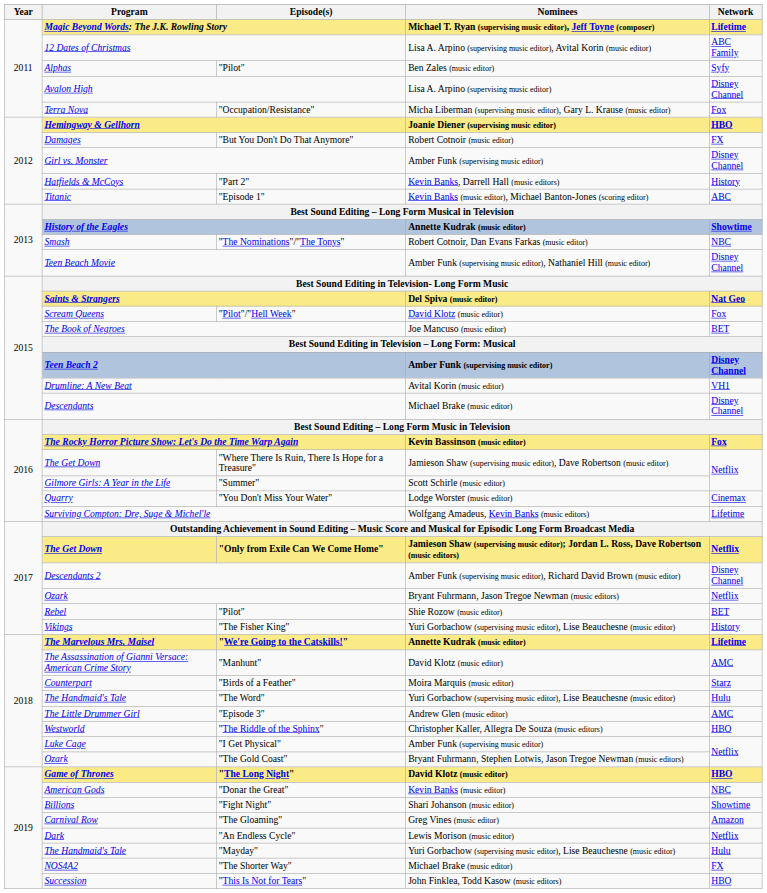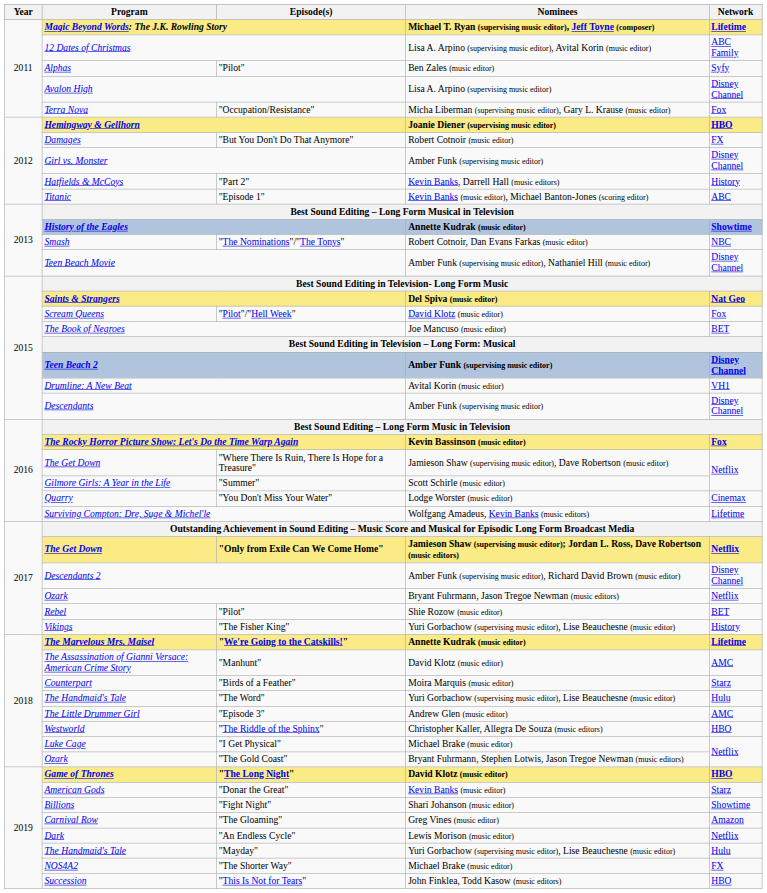 <table class="wikitable" style="width:100%">
 <tr bgcolor="#bebebe">
 <th width="5%">Year</th>
 <th width="23%">Program</th>
 <th width="25%">Episode(s)</th>
 <th width="40%">Nominees</th>
 <th width="7%">Network</th>
 </tr>
 <tr>
 <td rowspan=5 style="text-align:center">2011<br></td>
 <td style="background:#FAEB86;" colspan="2"><strong><em><a href='#'>Magic Beyond Words</a>: The J.K. Rowling Story</em></strong></td>
 <td style="background:#FAEB86;"><strong>Michael T. Ryan <small>(supervising music editor)</small>, <a href='#'>Jeff Toyne</a> <small>(composer)</small></strong></td>
 <td style="background:#FAEB86;"><strong><a href='#'>Lifetime</a></strong></td>
 </tr>
 <tr>
 <td colspan="2"><em><a href='#'>12 Dates of Christmas</a></em></td>
 <td>Lisa A. Arpino <small>(supervising music editor)</small>, Avital Korin <small>(music editor)</small></td>
 <td><a href='#'>ABC Family</a></td>
 </tr>
 <tr>
 <td><em><a href='#'>Alphas</a></em></td>
 <td>"Pilot"</td>
 <td>Ben Zales <small>(music editor)</small></td>
 <td><a href='#'>Syfy</a></td>
 </tr>
 <tr>
 <td colspan="2"><em><a href='#'>Avalon High</a></em></td>
 <td>Lisa A. Arpino <small>(supervising music editor)</small></td>
 <td><a href='#'>Disney Channel</a></td>
 </tr>
 <tr>
 <td><em><a href='#'>Terra Nova</a></em></td>
 <td>"Occupation/Resistance"</td>
 <td>Micha Liberman <small>(supervising music editor)</small>, Gary L. Krause <small>(music editor)</small></td>
 <td><a href='#'>Fox</a></td>
 </tr>
 <tr>
 <td rowspan=5 style="text-align:center">2012<br></td>
 <td style="background:#FAEB86;" colspan="2"><strong><em><a href='#'>Hemingway & Gellhorn</a></em></strong></td>
 <td style="background:#FAEB86;"><strong>Joanie Diener <small>(supervising music editor)</small></strong></td>
 <td style="background:#FAEB86;"><strong><a href='#'>HBO</a></strong></td>
 </tr>
 <tr>
 <td><em><a href='#'>Damages</a></em></td>
 <td>"But You Don't Do That Anymore"</td>
 <td>Robert Cotnoir <small>(music editor)</small></td>
 <td><a href='#'>FX</a></td>
 </tr>
 <tr>
 <td colspan="2"><em><a href='#'>Girl vs. Monster</a></em></td>
 <td>Amber Funk <small>(supervising music editor)</small></td>
 <td><a href='#'>Disney Channel</a></td>
 </tr>
 <tr>
 <td><em><a href='#'>Hatfields & McCoys</a></em></td>
 <td>"Part 2"</td>
 <td><a href='#'>Kevin Banks</a>, Darrell Hall <small>(music editors)</small></td>
 <td><a href='#'>History</a></td>
 </tr>
 <tr>
 <td><em><a href='#'>Titanic</a></em></td>
 <td>"Episode 1"</td>
 <td><a href='#'>Kevin Banks</a> <small>(music editor)</small>, Michael Banton-Jones <small>(scoring editor)</small></td>
 <td><a href='#'>ABC</a></td>
 </tr>
 <tr>
 <td rowspan="4" style="text-align:center;">2013<br></td>
 <th colspan="4">Best Sound Editing – Long Form Musical in Television</th>
 </tr>
 <tr style="background:#B0C4DE;"|>
 <td colspan="2"><strong><em><a href='#'>History of the Eagles</a></em></strong></td>
 <td><strong>Annette Kudrak <small>(music editor)</small></strong></td>
 <td><strong><a href='#'>Showtime</a></strong></td>
 </tr>
 <tr>
 <td><em><a href='#'>Smash</a></em></td>
 <td>"<a href='#'>The Nominations</a>"/"<a href='#'>The Tonys</a>"</td>
 <td>Robert Cotnoir, Dan Evans Farkas <small>(music editor)</small></td>
 <td><a href='#'>NBC</a></td>
 </tr>
 <tr>
 <td colspan="2"><em><a href='#'>Teen Beach Movie</a></em></td>
 <td>Amber Funk <small>(supervising music editor)</small>, Nathaniel Hill <small>(music editor)</small></td>
 <td><a href='#'>Disney Channel</a></td>
 </tr>
 <tr>
 <td rowspan=8 style="text-align:center">2015<br></td>
 <th colspan="4">Best Sound Editing in Television- Long Form Music</th>
 </tr>
 <tr style="background:#FAEB86;"|>
 <td colspan="2"><strong><em><a href='#'>Saints & Strangers</a></em></strong></td>
 <td><strong>Del Spiva <small>(music editor)</small></strong></td>
 <td><strong><a href='#'>Nat Geo</a></strong></td>
 </tr>
 <tr>
 <td><em><a href='#'>Scream Queens</a></em></td>
 <td>"<a href='#'>Pilot</a>"/"<a href='#'>Hell Week</a>"</td>
 <td><a href='#'>David Klotz</a> <small>(music editor)</small></td>
 <td><a href='#'>Fox</a></td>
 </tr>
 <tr>
 <td colspan="2"><em><a href='#'>The Book of Negroes</a></em></td>
 <td>Joe Mancuso <small>(music editor)</small></td>
 <td><a href='#'>BET</a></td>
 </tr>
 <tr>
 <th colspan="4">Best Sound Editing in Television – Long Form: Musical</th>
 </tr>
 <tr style="background:#B0C4DE;"|>
 <td colspan="2"><strong><em><a href='#'>Teen Beach 2</a></em></strong></td>
 <td><strong>Amber Funk <small>(supervising music editor)</small></strong></td>
 <td><strong><a href='#'>Disney Channel</a></strong></td>
 </tr>
 <tr>
 <td colspan="2"><em><a href='#'>Drumline: A New Beat</a></em></td>
 <td>Avital Korin <small>(music editor)</small></td>
 <td><a href='#'>VH1</a></td>
 </tr>
 <tr>
 <td colspan="2"><em><a href='#'>Descendants</a></em></td>
-<td>Michael Brake <small>(music editor)</small></td>
+<td>Amber Funk <small>(supervising music editor)</small></td>
 <td><a href='#'>Disney Channel</a></td>
 </tr>
 <tr>
 <td rowspan=6 style="text-align:center">2016<br></td>
 <th colspan="4">Best Sound Editing – Long Form Music in Television</th>
 </tr>
 <tr style="background:#FAEB86;"|>
 <td colspan="2"><strong><em><a href='#'>The Rocky Horror Picture Show: Let's Do the Time Warp Again</a></em></strong></td>
 <td><strong>Kevin Bassinson <small>(music editor)</small></strong></td>
 <td><strong><a href='#'>Fox</a></strong></td>
 </tr>
 <tr>
 <td><em><a href='#'>The Get Down</a></em></td>
 <td>"Where There Is Ruin, There Is Hope for a Treasure"</td>
 <td>Jamieson Shaw <small>(supervising music editor)</small>, Dave Robertson <small>(music editor)</small></td>
 <td rowspan="2"><a href='#'>Netflix</a></td>
 </tr>
 <tr>
 <td><em><a href='#'>Gilmore Girls: A Year in the Life</a></em></td>
 <td>"Summer"</td>
 <td>Scott Schirle <small>(music editor)</small></td>
 </tr>
 <tr>
 <td><em><a href='#'>Quarry</a></em></td>
 <td>"You Don't Miss Your Water"</td>
 <td>Lodge Worster <small>(music editor)</small></td>
 <td><a href='#'>Cinemax</a></td>
 </tr>
 <tr>
 <td colspan="2"><em><a href='#'>Surviving Compton: Dre, Suge & Michel'le</a></em></td>
 <td>Wolfgang Amadeus, <a href='#'>Kevin Banks</a> <small>(music editors)</small></td>
 <td><a href='#'>Lifetime</a></td>
 </tr>
 <tr>
 <td rowspan=6 style="text-align:center">2017<br></td>
 <th colspan="4">Outstanding Achievement in Sound Editing – Music Score and Musical for Episodic Long Form Broadcast Media</th>
 </tr>
 <tr style="background:#FAEB86;"|>
 <td><strong><em><a href='#'>The Get Down</a></em></strong></td>
 <td><strong>"Only from Exile Can We Come Home"</strong></td>
 <td><strong>Jamieson Shaw <small>(supervising music editor)</small>; Jordan L. Ross, Dave Robertson <small>(music editors)</small></strong></td>
 <td><strong><a href='#'>Netflix</a></strong></td>
 </tr>
 <tr>
 <td colspan="2"><em><a href='#'>Descendants 2</a></em></td>
 <td>Amber Funk <small>(supervising music editor)</small>, Richard David Brown <small>(music editor)</small></td>
 <td><a href='#'>Disney Channel</a></td>
 </tr>
 <tr>
 <td colspan="2"><em><a href='#'>Ozark</a></em></td>
 <td>Bryant Fuhrmann, Jason Tregoe Newman <small>(music editors)</small></td>
 <td><a href='#'>Netflix</a></td>
 </tr>
 <tr>
 <td><em><a href='#'>Rebel</a></em></td>
 <td>"Pilot"</td>
 <td>Shie Rozow <small>(music editor)</small></td>
 <td><a href='#'>BET</a></td>
 </tr>
 <tr>
 <td><em><a href='#'>Vikings</a></em></td>
 <td>"The Fisher King"</td>
 <td>Yuri Gorbachow <small>(supervising music editor)</small>, Lise Beauchesne <small>(music editor)</small></td>
 <td><a href='#'>History</a></td>
 </tr>
 <tr>
 <td rowspan=8 style="text-align:center">2018<br></td>
 <td style="background:#FAEB86;"><strong><em><a href='#'>The Marvelous Mrs. Maisel</a></em></strong></td>
 <td style="background:#FAEB86;"><strong>"<a href='#'>We're Going to the Catskills!</a>"</strong></td>
 <td style="background:#FAEB86;"><strong>Annette Kudrak <small>(music editor)</small></strong></td>
 <td style="background:#FAEB86;"><strong><a href='#'>Lifetime</a></strong></td>
 </tr>
 <tr>
 <td><em><a href='#'>The Assassination of Gianni Versace: American Crime Story</a></em></td>
 <td>"Manhunt"</td>
 <td>David Klotz <small>(music editor)</small></td>
 <td><a href='#'>AMC</a></td>
 </tr>
 <tr>
 <td><em><a href='#'>Counterpart</a></em></td>
 <td>"Birds of a Feather"</td>
 <td>Moira Marquis <small>(music editor)</small></td>
 <td><a href='#'>Starz</a></td>
 </tr>
 <tr>
 <td><em><a href='#'>The Handmaid's Tale</a></em></td>
 <td>"The Word"</td>
 <td>Yuri Gorbachow <small>(supervising music editor)</small>, Lise Beauchesne <small>(music editor)</small></td>
 <td><a href='#'>Hulu</a></td>
 </tr>
 <tr>
 <td><em><a href='#'>The Little Drummer Girl</a></em></td>
 <td>"Episode 3"</td>
 <td>Andrew Glen <small>(music editor)</small></td>
 <td><a href='#'>AMC</a></td>
 </tr>
 <tr>
 <td><em><a href='#'>Westworld</a></em></td>
 <td>"<a href='#'>The Riddle of the Sphinx</a>"</td>
 <td>Christopher Kaller, Allegra De Souza <small>(music editors)</small></td>
 <td><a href='#'>HBO</a></td>
 </tr>
 <tr>
 <td><em><a href='#'>Luke Cage</a></em></td>
 <td>"I Get Physical"</td>
-<td>Amber Funk <small>(supervising music editor)</small></td>
+<td>Michael Brake <small>(music editor)</small></td>
 <td rowspan="2"><a href='#'>Netflix</a></td>
 </tr>
 <tr>
 <td><em><a href='#'>Ozark</a></em></td>
 <td>"The Gold Coast"</td>
 <td>Bryant Fuhrmann, Stephen Lotwis, Jason Tregoe Newman <small>(music editors)</small></td>
 </tr>
 <tr>
 <td rowspan=8 style="text-align:center">2019<br></td>
 <td style="background:#FAEB86;"><strong><em><a href='#'>Game of Thrones</a></em></strong></td>
 <td style="background:#FAEB86;"><strong>"<a href='#'>The Long Night</a>"</strong></td>
 <td style="background:#FAEB86;"><strong>David Klotz <small>(music editor)</small></strong></td>
 <td style="background:#FAEB86;"><strong><a href='#'>HBO</a></strong></td>
 </tr>
 <tr>
 <td><em><a href='#'>American Gods</a></em></td>
 <td>"Donar the Great"</td>
 <td><a href='#'>Kevin Banks</a> <small>(music editor)</small></td>
-<td><a href='#'>NBC</a></td>
+<td><a href='#'>Starz</a></td>
 </tr>
 <tr>
 <td><em><a href='#'>Billions</a></em></td>
 <td>"Fight Night"</td>
 <td>Shari Johanson <small>(music editor)</small></td>
 <td><a href='#'>Showtime</a></td>
 </tr>
 <tr>
 <td><em><a href='#'>Carnival Row</a></em></td>
 <td>"The Gloaming"</td>
 <td>Greg Vines <small>(music editor)</small></td>
 <td><a href='#'>Amazon</a></td>
 </tr>
 <tr>
 <td><em><a href='#'>Dark</a></em></td>
 <td>"An Endless Cycle"</td>
 <td>Lewis Morison <small>(music editor)</small></td>
 <td><a href='#'>Netflix</a></td>
 </tr>
 <tr>
 <td><em><a href='#'>The Handmaid's Tale</a></em></td>
 <td>"Mayday"</td>
 <td>Yuri Gorbachow <small>(supervising music editor)</small>, Lise Beauchesne <small>(music editor)</small></td>
 <td><a href='#'>Hulu</a></td>
 </tr>
 <tr>
 <td><em><a href='#'>NOS4A2</a></em></td>
 <td>"The Shorter Way"</td>
 <td>Michael Brake <small>(music editor)</small></td>
 <td><a href='#'>FX</a></td>
 </tr>
 <tr>
 <td><em><a href='#'>Succession</a></em></td>
 <td>"<a href='#'>This Is Not for Tears</a>"</td>
 <td>John Finklea, Todd Kasow <small>(music editors)</small></td>
 <td><a href='#'>HBO</a></td>
 </tr>
 </table>
